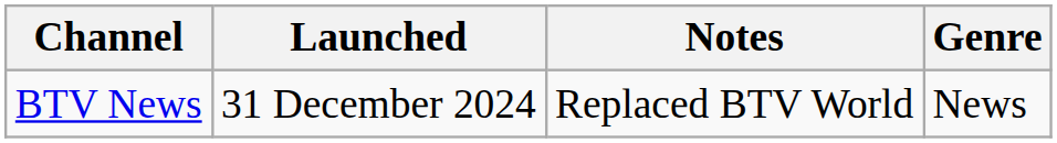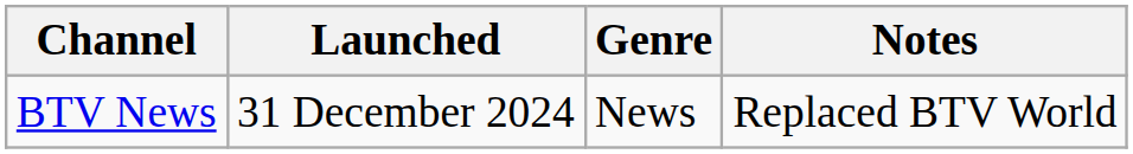 <table class="wikitable sortable" style="text-align:middle">
 <tr>
 <th>Channel</th>
 <th>Launched</th>
+<th>Genre</th>
 <th>Notes</th>
-<th>Genre</th>
 </tr>
 <tr>
 <td><a href='#'>BTV News</a></td>
 <td>31 December 2024</td>
+<td>News</td>
 <td>Replaced BTV World</td>
-<td>News</td>
 </tr>
 </table>
